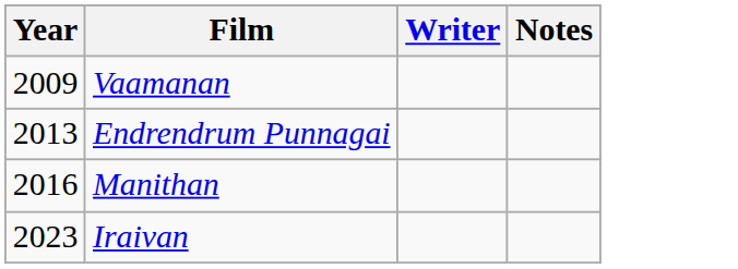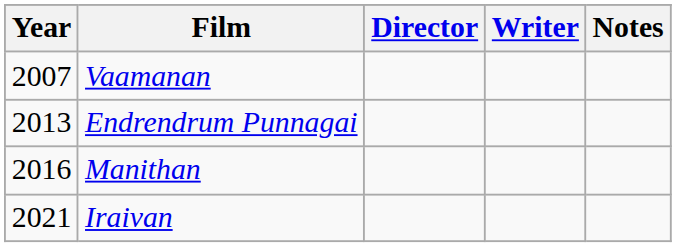 <table class="wikitable sortable">
 <tr>
 <th>Year</th>
 <th>Film</th>
+<th><a href='#'>Director</a></th>
 <th><a href='#'>Writer</a></th>
 <th>Notes</th>
 </tr>
 <tr>
-<td>2009</td>
+<td>2007</td>
 <td><em><a href='#'>Vaamanan</a></em></td>
+<td></td>
 <td></td>
 <td></td>
 </tr>
 <tr>
 <td>2013</td>
 <td><em><a href='#'>Endrendrum Punnagai</a></em></td>
 <td></td>
 <td></td>
+<td></td>
 </tr>
 <tr>
 <td>2016</td>
 <td><em><a href='#'>Manithan</a></em></td>
 <td></td>
 <td></td>
+<td></td>
 </tr>
 <tr>
-<td>2023</td>
+<td>2021</td>
 <td><em><a href='#'>Iraivan</a></em></td>
+<td></td>
 <td></td>
 <td></td>
 </tr>
 </table>
